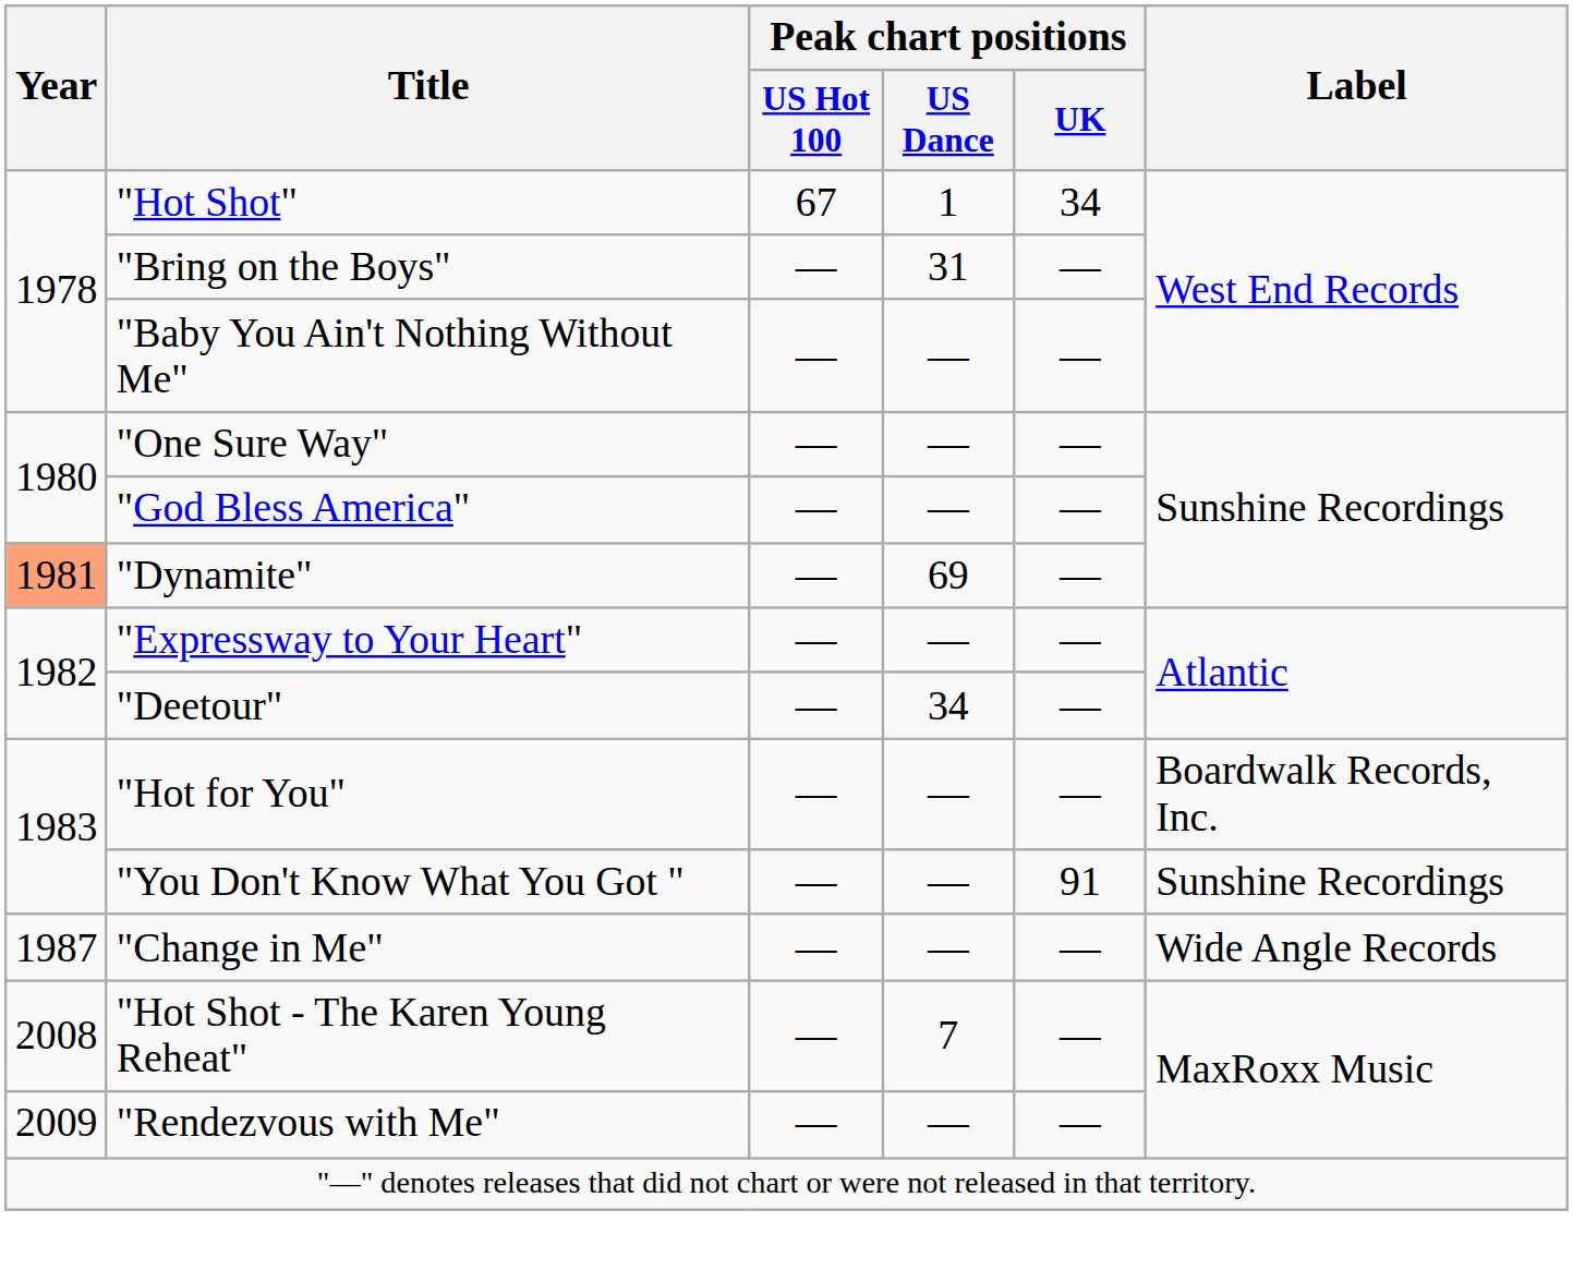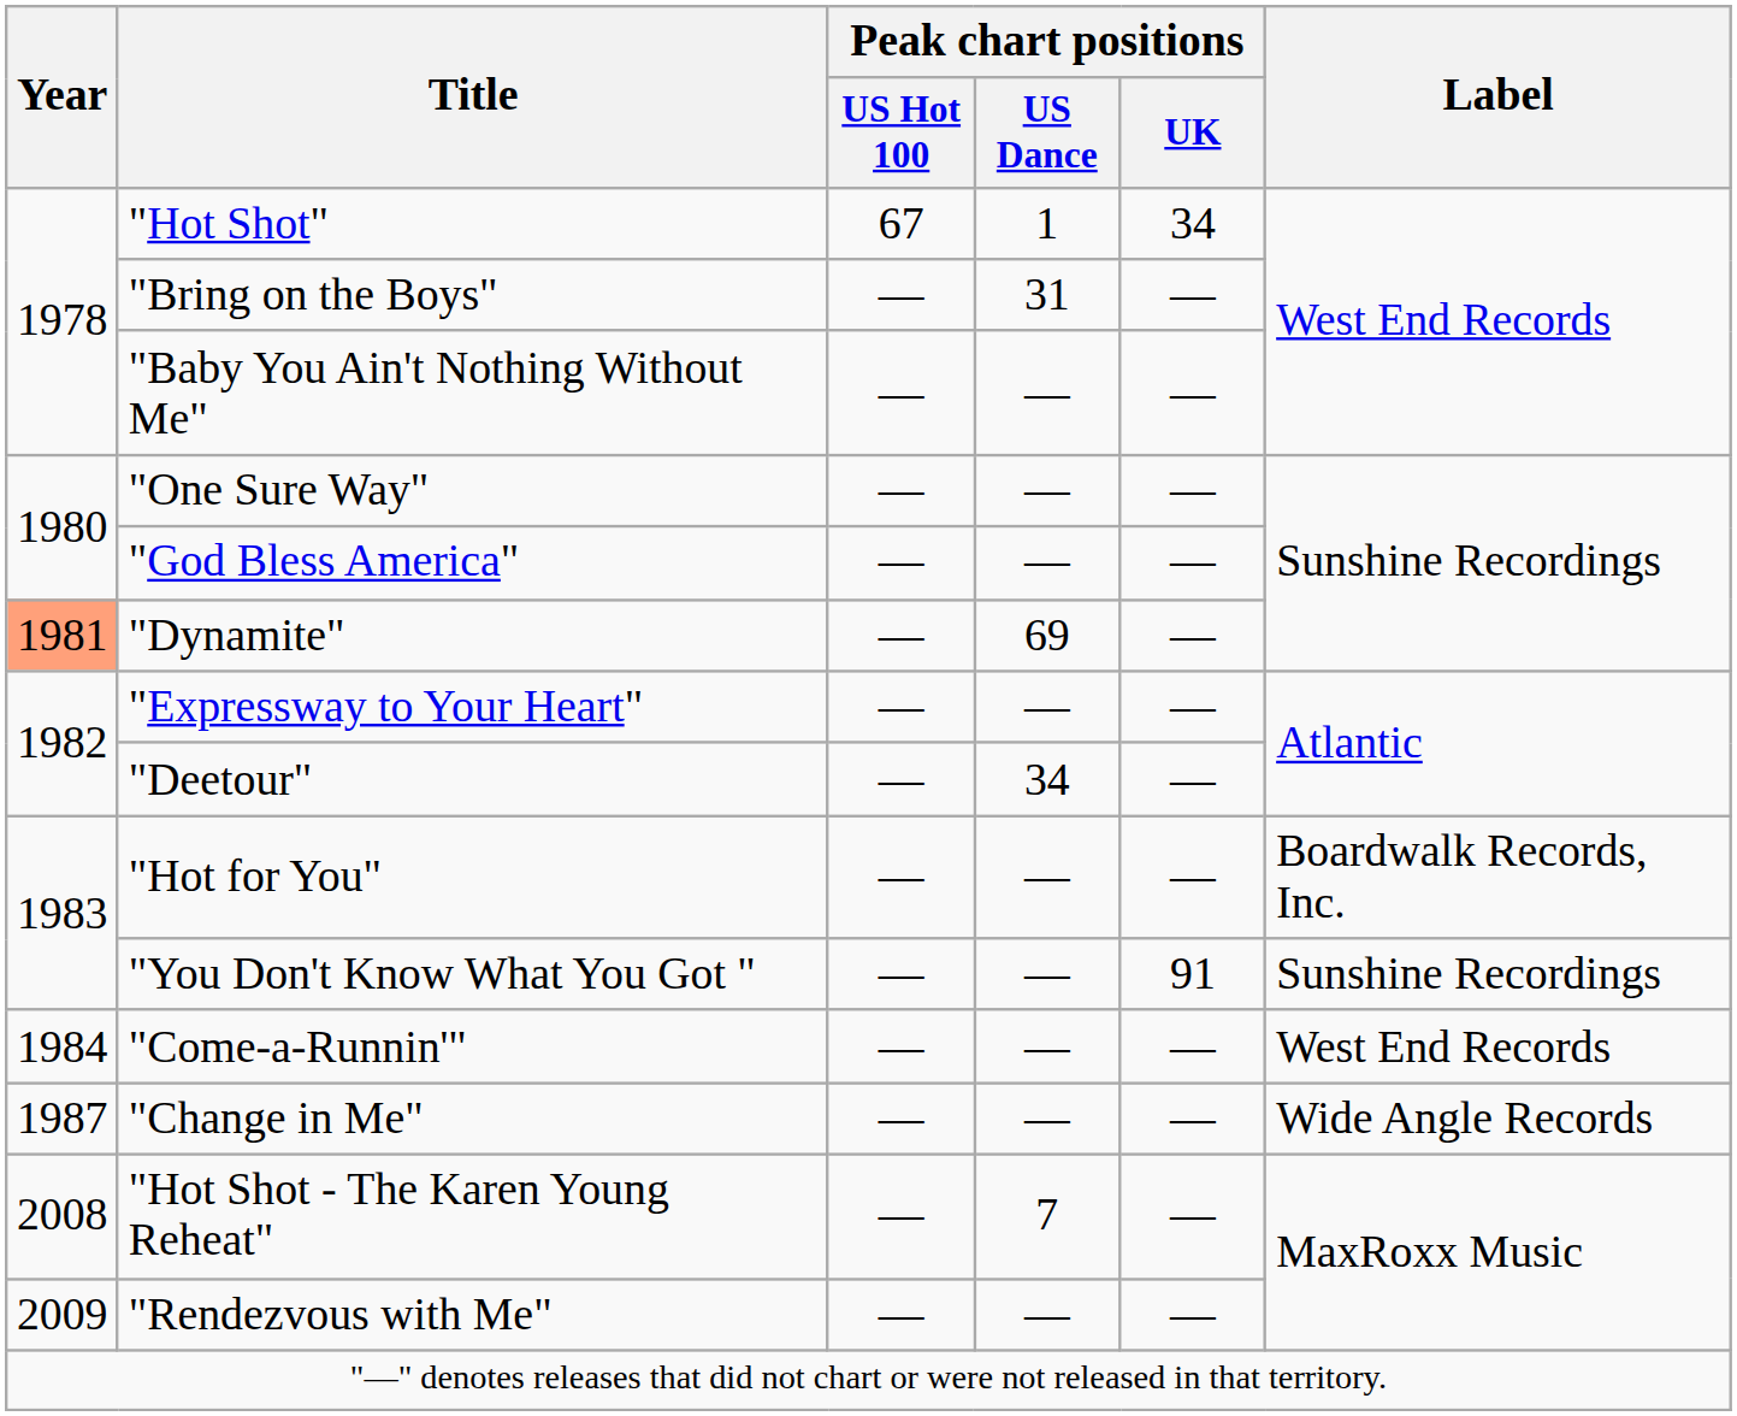 <table class="wikitable">
 <tr>
 <th rowspan="2">Year</th>
 <th rowspan="2">Title</th>
 <th colspan="3">Peak chart positions</th>
 <th rowspan="2">Label</th>
 </tr>
 <tr style="font-size:smaller;">
 <th width="45"><a href='#'>US Hot 100</a><br></th>
 <th width="45"><a href='#'>US Dance</a><br></th>
 <th width="45"><a href='#'>UK</a><br></th>
 </tr>
 <tr>
 <td rowspan="3">1978</td>
 <td>"<a href='#'>Hot Shot</a>"</td>
 <td align="center">67</td>
 <td align="center">1</td>
 <td align="center">34</td>
 <td align="left" rowspan="3"><a href='#'>West End Records</a></td>
 </tr>
 <tr>
 <td scope="row">"Bring on the Boys"</td>
 <td align="center">—</td>
 <td align="center">31</td>
 <td align="center">—</td>
 </tr>
 <tr>
 <td>"Baby You Ain't Nothing Without Me"</td>
 <td align="center">—</td>
 <td align="center">—</td>
 <td align="center">—</td>
 </tr>
 <tr>
 <td rowspan="2">1980</td>
 <td>"One Sure Way"</td>
 <td align="center">—</td>
 <td align="center">—</td>
 <td align="center">—</td>
 <td rowspan="3">Sunshine Recordings</td>
 </tr>
 <tr>
 <td>"<a href='#'>God Bless America</a>"</td>
 <td align="center">—</td>
 <td align="center">—</td>
 <td align="center">—</td>
 </tr>
 <tr>
 <td style="background: lightsalmon;">1981</td>
 <td>"Dynamite"</td>
 <td align="center">—</td>
 <td align="center">69</td>
 <td align="center">—</td>
 </tr>
 <tr>
 <td rowspan="2">1982</td>
 <td>"<a href='#'>Expressway to Your Heart</a>"</td>
 <td align="center">—</td>
 <td align="center">—</td>
 <td align="center">—</td>
 <td rowspan="2"><a href='#'>Atlantic</a></td>
 </tr>
 <tr>
 <td>"Deetour"</td>
 <td align="center">—</td>
 <td align="center">34</td>
 <td align="center">—</td>
 </tr>
 <tr>
 <td rowspan="2">1983</td>
 <td>"Hot for You"</td>
 <td align="center">—</td>
 <td align="center">—</td>
 <td align="center">—</td>
 <td>Boardwalk Records, Inc.</td>
 </tr>
 <tr>
 <td>"You Don't Know What You Got "</td>
 <td align="center">—</td>
 <td align="center">—</td>
 <td align="center">91</td>
 <td>Sunshine Recordings</td>
 </tr>
 <tr>
+<td>1984</td>
+<td>"Come-a-Runnin'"</td>
+<td align="center">—</td>
+<td align="center">—</td>
+<td align="center">—</td>
+<td align="left">West End Records</td>
+</tr>
+<tr>
 <td>1987</td>
 <td>"Change in Me"</td>
 <td align="center">—</td>
 <td align="center">—</td>
 <td align="center">—</td>
 <td>Wide Angle Records</td>
 </tr>
 <tr>
 <td>2008</td>
 <td>"Hot Shot - The Karen Young Reheat"</td>
 <td align="center">—</td>
 <td align="center">7</td>
 <td align="center">—</td>
 <td rowspan="2">MaxRoxx Music</td>
 </tr>
 <tr>
 <td>2009</td>
 <td>"Rendezvous with Me"</td>
 <td align="center">—</td>
 <td align="center">—</td>
 <td align="center">—</td>
 </tr>
 <tr>
 <td colspan="6" style="text-align:center; font-size:9pt;">"—" denotes releases that did not chart or were not released in that territory.</td>
 </tr>
 </table>
